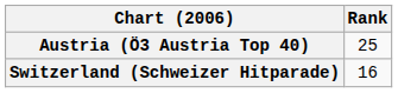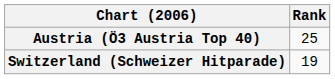 <table class="wikitable sortable plainrowheaders" style="text-align:center">
 <tr>
 <th scope="col">Chart (2006)</th>
 <th scope="col">Rank</th>
 </tr>
 <tr>
 <th scope="row">Austria (Ö3 Austria Top 40)</th>
 <td>25</td>
 </tr>
 <tr>
 <th scope="row">Switzerland (Schweizer Hitparade)</th>
-<td>16</td>
+<td>19</td>
 </tr>
 </table>
